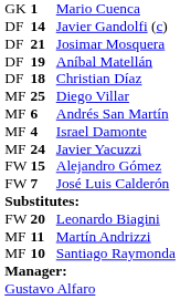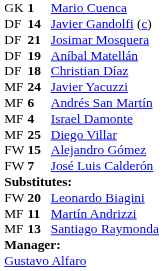 <table style="font-size:90%; margin:0.2em auto;" cellspacing="0" cellpadding="0">
 <tr>
 <th width="25"></th>
 <th width="25"></th>
 </tr>
 <tr>
 <td>GK</td>
 <td><strong>1</strong></td>
 <td> <a href='#'>Mario Cuenca</a></td>
 </tr>
 <tr>
 <td>DF</td>
 <td><strong>14</strong></td>
 <td> <a href='#'>Javier Gandolfi</a> (<a href='#'>c</a>)</td>
 </tr>
 <tr>
 <td>DF</td>
 <td><strong>21</strong></td>
 <td> <a href='#'>Josimar Mosquera</a></td>
 </tr>
 <tr>
 <td>DF</td>
 <td><strong>19</strong></td>
 <td> <a href='#'>Aníbal Matellán</a></td>
 </tr>
 <tr>
 <td>DF</td>
 <td><strong>18</strong></td>
 <td> <a href='#'>Christian Díaz</a></td>
 </tr>
 <tr>
 <td>MF</td>
-<td><strong>25</strong></td>
-<td> <a href='#'>Diego Villar</a></td>
+<td><strong>24</strong></td>
+<td> <a href='#'>Javier Yacuzzi</a></td>
 <td></td>
 <td></td>
 </tr>
 <tr>
 <td>MF</td>
 <td><strong>6</strong></td>
 <td> <a href='#'>Andrés San Martín</a></td>
 <td></td>
 </tr>
 <tr>
 <td>MF</td>
 <td><strong>4</strong></td>
 <td> <a href='#'>Israel Damonte</a></td>
 <td></td>
 </tr>
 <tr>
 <td>MF</td>
-<td><strong>24</strong></td>
-<td> <a href='#'>Javier Yacuzzi</a></td>
+<td><strong>25</strong></td>
+<td> <a href='#'>Diego Villar</a></td>
 <td></td>
 <td></td>
 </tr>
 <tr>
 <td>FW</td>
 <td><strong>15</strong></td>
 <td> <a href='#'>Alejandro Gómez</a></td>
 </tr>
 <tr>
 <td>FW</td>
 <td><strong>7</strong></td>
 <td> <a href='#'>José Luis Calderón</a></td>
 </tr>
 <tr>
 <td colspan=3><strong>Substitutes:</strong></td>
 </tr>
 <tr>
 <td>FW</td>
 <td><strong>20</strong></td>
 <td> <a href='#'>Leonardo Biagini</a></td>
 <td></td>
 </tr>
 <tr>
 <td>MF</td>
 <td><strong>11</strong></td>
 <td> <a href='#'>Martín Andrizzi</a></td>
 <td></td>
 </tr>
 <tr>
 <td>MF</td>
-<td><strong>10</strong></td>
+<td><strong>13</strong></td>
 <td> <a href='#'>Santiago Raymonda</a></td>
 <td></td>
 </tr>
 <tr>
 <td colspan=3><strong>Manager:</strong></td>
 </tr>
 <tr>
 <td colspan=4> <a href='#'>Gustavo Alfaro</a></td>
 </tr>
 </table>
